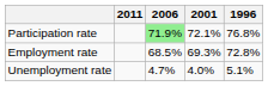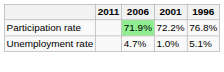 <table class="wikitable">
 <tr>
 <th></th>
 <th>2011</th>
 <th>2006</th>
 <th>2001</th>
 <th>1996</th>
 </tr>
 <tr>
 <td>Participation rate</td>
 <td></td>
 <td style="background: lightgreen;">71.9%</td>
-<td>72.1%</td>
+<td>72.2%</td>
 <td>76.8%</td>
-</tr>
-<tr>
-<td>Employment rate</td>
-<td></td>
-<td>68.5%</td>
-<td>69.3%</td>
-<td>72.8%</td>
 </tr>
 <tr>
 <td>Unemployment rate</td>
 <td></td>
 <td>4.7%</td>
-<td>4.0%</td>
+<td>1.0%</td>
 <td>5.1%</td>
 </tr>
 </table>
